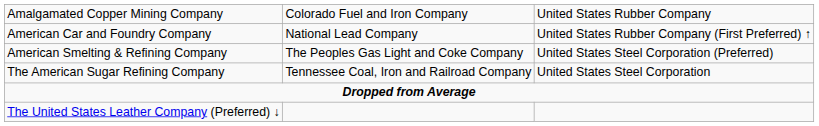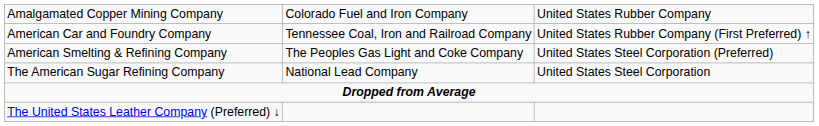 <table class="wikitable" border="1">
 <tr>
 <td>Amalgamated Copper Mining Company</td>
 <td>Colorado Fuel and Iron Company</td>
 <td>United States Rubber Company</td>
 </tr>
 <tr>
 <td>American Car and Foundry Company</td>
-<td>National Lead Company</td>
+<td>Tennessee Coal, Iron and Railroad Company</td>
 <td>United States Rubber Company (First Preferred) ↑</td>
 </tr>
 <tr>
 <td>American Smelting & Refining Company</td>
 <td>The Peoples Gas Light and Coke Company</td>
 <td>United States Steel Corporation (Preferred)</td>
 </tr>
 <tr>
 <td>The American Sugar Refining Company</td>
-<td>Tennessee Coal, Iron and Railroad Company</td>
+<td>National Lead Company</td>
 <td>United States Steel Corporation</td>
 </tr>
 <tr>
 <td colspan="3" align="center"><strong><em>Dropped from Average</em></strong></td>
 </tr>
 <tr>
 <td><a href='#'>The United States Leather Company</a> (Preferred) ↓</td>
 <td></td>
 <td></td>
 </tr>
 </table>
